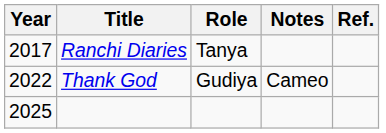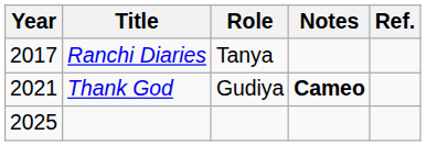 <table class=wikitable>
 <tr>
 <th>Year</th>
 <th>Title</th>
 <th>Role</th>
 <th>Notes</th>
 <th>Ref.</th>
 </tr>
 <tr>
 <td>2017</td>
 <td><em><a href='#'>Ranchi Diaries</a></em></td>
 <td>Tanya</td>
 <td></td>
 <td></td>
 </tr>
 <tr>
-<td>2022</td>
+<td>2021</td>
 <td><em><a href='#'>Thank God</a></em></td>
 <td>Gudiya</td>
-<td>Cameo</td>
+<td><strong>Cameo</strong></td>
 <td></td>
 </tr>
 <tr>
 <td>2025</td>
 <td></td>
 <td></td>
 <td></td>
 <td></td>
 </tr>
 </table>
